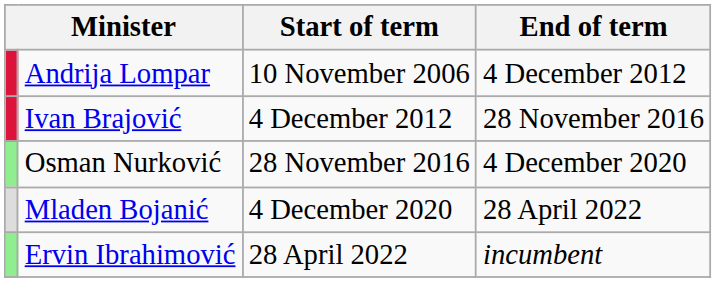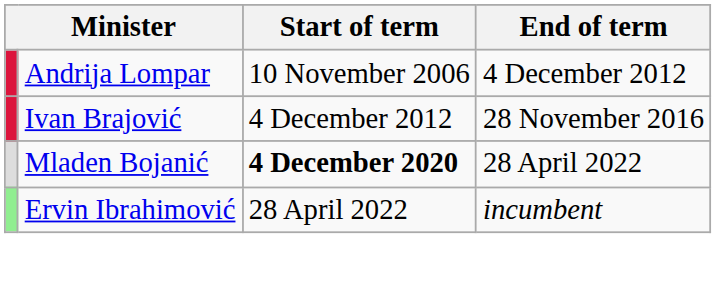 <table class="wikitable">
 <tr>
 <th colspan=2>Minister</th>
 <th>Start of term</th>
 <th>End of term</th>
 </tr>
 <tr>
 <th style="background:#DC143C;"></th>
 <td><a href='#'>Andrija Lompar</a></td>
 <td>10 November 2006</td>
 <td>4 December 2012</td>
 </tr>
 <tr>
 <th style="background:#DC143C;"></th>
 <td><a href='#'>Ivan Brajović</a></td>
 <td>4 December 2012</td>
 <td>28 November 2016</td>
 </tr>
 <tr>
-<th style="background:lightgreen;"></th>
-<td>Osman Nurković</td>
-<td>28 November 2016</td>
-<td>4 December 2020</td>
-</tr>
-<tr>
 <th style="background:#dddddd;"></th>
 <td><a href='#'>Mladen Bojanić</a></td>
-<td>4 December 2020</td>
+<td><strong>4 December 2020</strong></td>
 <td>28 April 2022</td>
 </tr>
 <tr>
 <th style="background:lightgreen;"></th>
 <td><a href='#'>Ervin Ibrahimović</a></td>
 <td>28 April 2022</td>
 <td><em>incumbent</em></td>
 </tr>
 </table>
